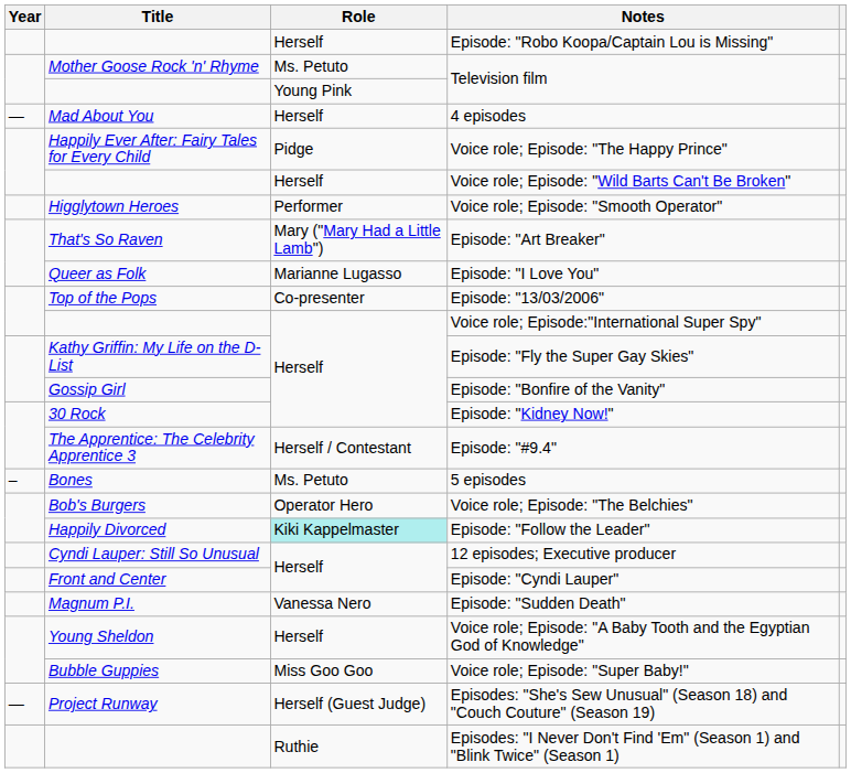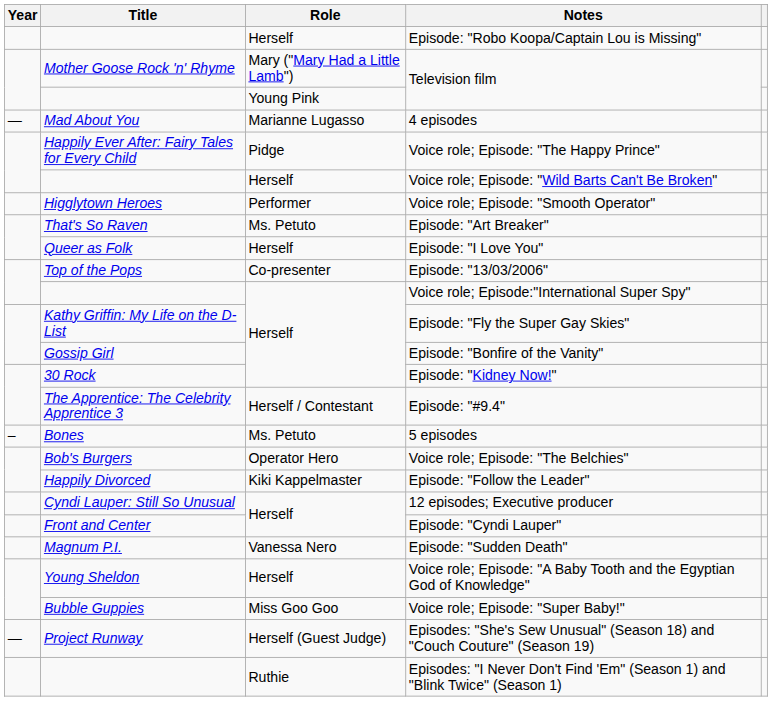 <table class="wikitable sortable">
 <tr>
 <th scope="col">Year</th>
 <th scope="col">Title</th>
 <th scope="col">Role</th>
 <th scope="col" class="unsortable">Notes</th>
 <th scope="col" class="unsortable"></th>
 </tr>
 <tr>
 <td></td>
 <td><em></em></td>
 <td>Herself</td>
 <td>Episode: "Robo Koopa/Captain Lou is Missing"</td>
 <td></td>
 </tr>
 <tr>
 <td rowspan="2"></td>
 <td><em><a href='#'>Mother Goose Rock 'n' Rhyme</a></em></td>
-<td>Ms. Petuto</td>
+<td>Mary ("<a href='#'>Mary Had a Little Lamb</a>")</td>
 <td rowspan="2">Television film</td>
 <td></td>
 </tr>
 <tr>
 <td><em></em></td>
 <td>Young Pink</td>
 <td></td>
 </tr>
 <tr>
 <td>—</td>
 <td><em><a href='#'>Mad About You</a></em></td>
-<td>Herself</td>
+<td>Marianne Lugasso</td>
 <td>4 episodes</td>
 <td></td>
 </tr>
 <tr>
 <td rowspan="2"></td>
 <td><em><a href='#'>Happily Ever After: Fairy Tales for Every Child</a></em></td>
 <td>Pidge</td>
 <td>Voice role; Episode: "The Happy Prince"</td>
 <td></td>
 </tr>
 <tr>
 <td><em></em></td>
 <td>Herself</td>
 <td>Voice role; Episode: "<a href='#'>Wild Barts Can't Be Broken</a>"</td>
 <td></td>
 </tr>
 <tr>
 <td></td>
 <td><em><a href='#'>Higglytown Heroes</a></em></td>
 <td>Performer</td>
 <td>Voice role;  Episode: "Smooth Operator"</td>
 <td></td>
 </tr>
 <tr>
 <td rowspan="2"></td>
 <td><em><a href='#'>That's So Raven</a></em></td>
-<td>Mary ("<a href='#'>Mary Had a Little Lamb</a>")</td>
+<td>Ms. Petuto</td>
 <td>Episode: "Art Breaker"</td>
 <td></td>
 </tr>
 <tr>
 <td><em><a href='#'>Queer as Folk</a></em></td>
-<td>Marianne Lugasso</td>
+<td>Herself</td>
 <td>Episode: "I Love You"</td>
 <td></td>
 </tr>
 <tr>
 <td rowspan="2"></td>
 <td><em><a href='#'>Top of the Pops</a></em></td>
 <td>Co-presenter</td>
 <td>Episode: "13/03/2006"</td>
 <td></td>
 </tr>
 <tr>
 <td><em></em></td>
 <td rowspan="4">Herself</td>
 <td>Voice role; Episode:"International Super Spy"</td>
 <td></td>
 </tr>
 <tr>
 <td rowspan="2"></td>
 <td><em><a href='#'>Kathy Griffin: My Life on the D-List</a></em></td>
 <td>Episode: "Fly the Super Gay Skies"</td>
 <td></td>
 </tr>
 <tr>
 <td><em><a href='#'>Gossip Girl</a></em></td>
 <td>Episode: "Bonfire of the Vanity"</td>
 <td></td>
 </tr>
 <tr>
 <td rowspan="2"></td>
 <td><em><a href='#'>30 Rock</a></em></td>
 <td>Episode: "<a href='#'>Kidney Now!</a>"</td>
 <td></td>
 </tr>
 <tr>
 <td data-sort-value="Apprentice: The Celebrity Apprentice 3, The"><em><a href='#'>The Apprentice: The Celebrity Apprentice 3</a></em></td>
 <td>Herself / Contestant</td>
 <td>Episode: "#9.4"</td>
 <td></td>
 </tr>
 <tr>
 <td>– </td>
 <td><em><a href='#'>Bones</a></em></td>
 <td>Ms. Petuto</td>
 <td>5 episodes</td>
 <td></td>
 </tr>
 <tr>
 <td rowspan="2"></td>
 <td><em><a href='#'>Bob's Burgers</a></em></td>
 <td>Operator Hero</td>
 <td>Voice role; Episode: "The Belchies"</td>
 <td></td>
 </tr>
 <tr>
 <td><em><a href='#'>Happily Divorced</a></em></td>
-<td style="background: paleturquoise;">Kiki Kappelmaster</td>
+<td>Kiki Kappelmaster</td>
 <td>Episode: "Follow the Leader"</td>
 <td></td>
 </tr>
 <tr>
 <td></td>
 <td><em><a href='#'>Cyndi Lauper: Still So Unusual</a></em></td>
 <td rowspan="2">Herself</td>
 <td>12 episodes; Executive producer</td>
 <td></td>
 </tr>
 <tr>
 <td></td>
 <td><em><a href='#'>Front and Center</a></em></td>
 <td>Episode: "Cyndi Lauper"</td>
 <td></td>
 </tr>
 <tr>
 <td></td>
 <td><em><a href='#'>Magnum P.I.</a></em></td>
 <td>Vanessa Nero</td>
 <td>Episode: "Sudden Death"</td>
 <td></td>
 </tr>
 <tr>
 <td rowspan="2"></td>
 <td><em><a href='#'>Young Sheldon</a></em></td>
 <td>Herself</td>
 <td>Voice role; Episode: "A Baby Tooth and the Egyptian God of Knowledge"</td>
 <td></td>
 </tr>
 <tr>
 <td><em><a href='#'>Bubble Guppies</a></em></td>
 <td>Miss Goo Goo</td>
 <td>Voice role; Episode: "Super Baby!"</td>
 <td></td>
 </tr>
 <tr>
 <td>—</td>
 <td><em><a href='#'>Project Runway</a></em></td>
 <td>Herself (Guest Judge)</td>
 <td>Episodes: "She's Sew Unusual" (Season 18) and "Couch Couture" (Season 19)</td>
 <td></td>
 </tr>
 <tr>
 <td></td>
 <td><em></em></td>
 <td>Ruthie</td>
 <td>Episodes: "I Never Don't Find 'Em" (Season 1) and "Blink Twice" (Season 1)</td>
 <td></td>
 </tr>
 </table>
